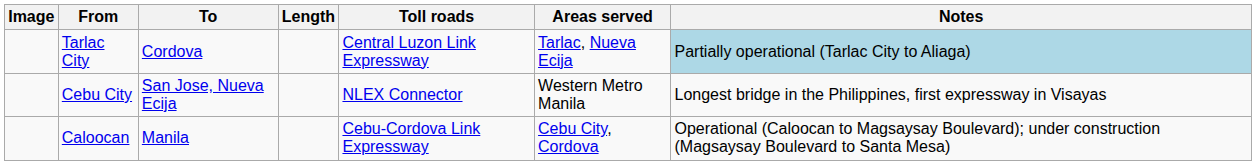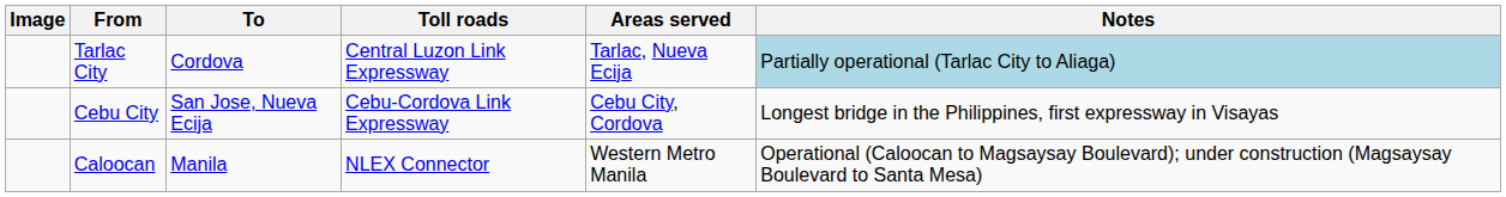 <table class="wikitable sortable">
 <tr>
 <th class="unsortable">Image</th>
 <th class="unsortable">From</th>
 <th class="unsortable">To</th>
-<th>Length</th>
 <th class="unsortable">Toll roads</th>
 <th class="unsortable">Areas served</th>
 <th class="unsortable">Notes</th>
 </tr>
 <tr>
 <td></td>
 <td><a href='#'>Tarlac City</a></td>
 <td><a href='#'>Cordova</a></td>
-<td></td>
 <td><a href='#'>Central Luzon Link Expressway</a></td>
 <td><a href='#'>Tarlac</a>, <a href='#'>Nueva Ecija</a></td>
 <td style="background: lightblue;">Partially operational (Tarlac City to Aliaga)</td>
 </tr>
 <tr>
 <td></td>
 <td><a href='#'>Cebu City</a></td>
 <td><a href='#'>San Jose, Nueva Ecija</a></td>
-<td></td>
-<td><a href='#'>NLEX Connector</a></td>
-<td>Western Metro Manila</td>
+<td><a href='#'>Cebu-Cordova Link Expressway</a></td>
+<td><a href='#'>Cebu City</a>, <a href='#'>Cordova</a></td>
 <td>Longest bridge in the Philippines, first expressway in Visayas</td>
 </tr>
 <tr>
 <td></td>
 <td><a href='#'>Caloocan</a></td>
 <td><a href='#'>Manila</a></td>
-<td></td>
-<td><a href='#'>Cebu-Cordova Link Expressway</a></td>
-<td><a href='#'>Cebu City</a>, <a href='#'>Cordova</a></td>
+<td><a href='#'>NLEX Connector</a></td>
+<td>Western Metro Manila</td>
 <td>Operational (Caloocan to Magsaysay Boulevard); under construction (Magsaysay Boulevard to Santa Mesa)</td>
 </tr>
 </table>
